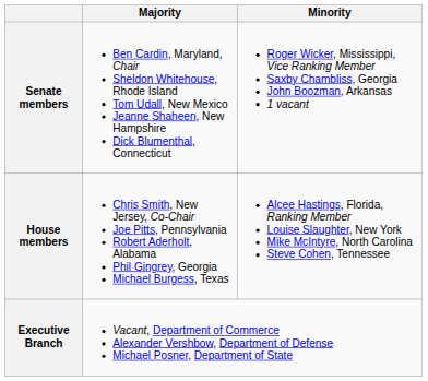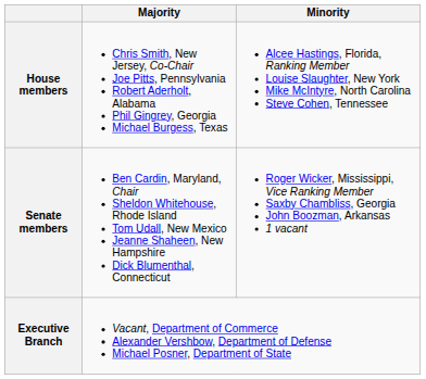 <table class=wikitable>
 <tr>
 <th></th>
 <th>Majority</th>
 <th>Minority</th>
 </tr>
 <tr>
+<th>House members</th>
+<td valign="top" ><br><ul><li><a href='#'>Chris Smith</a>, New Jersey, <em>Co-Chair</em></li><li><a href='#'>Joe Pitts</a>, Pennsylvania</li><li><a href='#'>Robert Aderholt</a>, Alabama</li><li><a href='#'>Phil Gingrey</a>, Georgia</li><li><a href='#'>Michael Burgess</a>, Texas</li></ul></td>
+<td valign="top" ><br><ul><li><a href='#'>Alcee Hastings</a>, Florida, <em>Ranking Member</em></li><li><a href='#'>Louise Slaughter</a>, New York</li><li><a href='#'>Mike McIntyre</a>, North Carolina</li><li><a href='#'>Steve Cohen</a>, Tennessee</li></ul></td>
+</tr>
+<tr>
 <th>Senate members</th>
 <td valign="top" ><br><ul><li><a href='#'>Ben Cardin</a>, Maryland, <em>Chair</em></li><li><a href='#'>Sheldon Whitehouse</a>, Rhode Island</li><li><a href='#'>Tom Udall</a>, New Mexico</li><li><a href='#'>Jeanne Shaheen</a>, New Hampshire</li><li><a href='#'>Dick Blumenthal</a>, Connecticut</li></ul></td>
 <td valign="top" ><br><ul><li><a href='#'>Roger Wicker</a>, Mississippi, <em>Vice Ranking Member</em></li><li><a href='#'>Saxby Chambliss</a>, Georgia</li><li><a href='#'>John Boozman</a>, Arkansas</li><li><em>1 vacant</em></li></ul></td>
-</tr>
-<tr>
-<th>House members</th>
-<td valign="top" ><br><ul><li><a href='#'>Chris Smith</a>, New Jersey, <em>Co-Chair</em></li><li><a href='#'>Joe Pitts</a>, Pennsylvania</li><li><a href='#'>Robert Aderholt</a>, Alabama</li><li><a href='#'>Phil Gingrey</a>, Georgia</li><li><a href='#'>Michael Burgess</a>, Texas</li></ul></td>
-<td valign="top" ><br><ul><li><a href='#'>Alcee Hastings</a>, Florida, <em>Ranking Member</em></li><li><a href='#'>Louise Slaughter</a>, New York</li><li><a href='#'>Mike McIntyre</a>, North Carolina</li><li><a href='#'>Steve Cohen</a>, Tennessee</li></ul></td>
 </tr>
 <tr>
 <th>Executive Branch</th>
 <td colspan=2><br><ul><li><em>Vacant</em>, <a href='#'>Department of Commerce</a></li><li><a href='#'>Alexander Vershbow</a>, <a href='#'>Department of Defense</a> </li><li><a href='#'>Michael Posner</a>, <a href='#'>Department of State</a> </li></ul></td>
 </tr>
 </table>
